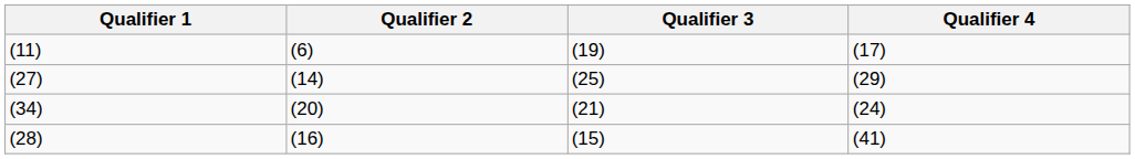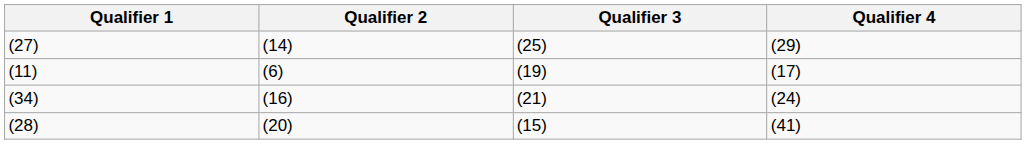 <table class="wikitable" width=960>
 <tr>
 <th width=25%>Qualifier 1</th>
 <th width=25%>Qualifier 2</th>
 <th width=25%>Qualifier 3</th>
 <th width=25%>Qualifier 4</th>
 </tr>
 <tr>
+<td> (27)</td>
+<td> (14)</td>
+<td> (25)</td>
+<td> (29)</td>
+</tr>
+<tr>
 <td> (11)</td>
 <td> (6)</td>
 <td> (19)</td>
 <td> (17)</td>
 </tr>
 <tr>
-<td> (27)</td>
-<td> (14)</td>
-<td> (25)</td>
-<td> (29)</td>
-</tr>
-<tr>
 <td> (34)</td>
-<td> (20)</td>
+<td> (16)</td>
 <td> (21)</td>
 <td> (24)</td>
 </tr>
 <tr>
 <td> (28)</td>
-<td> (16)</td>
+<td> (20)</td>
 <td> (15)</td>
 <td> (41)</td>
 </tr>
 </table>
